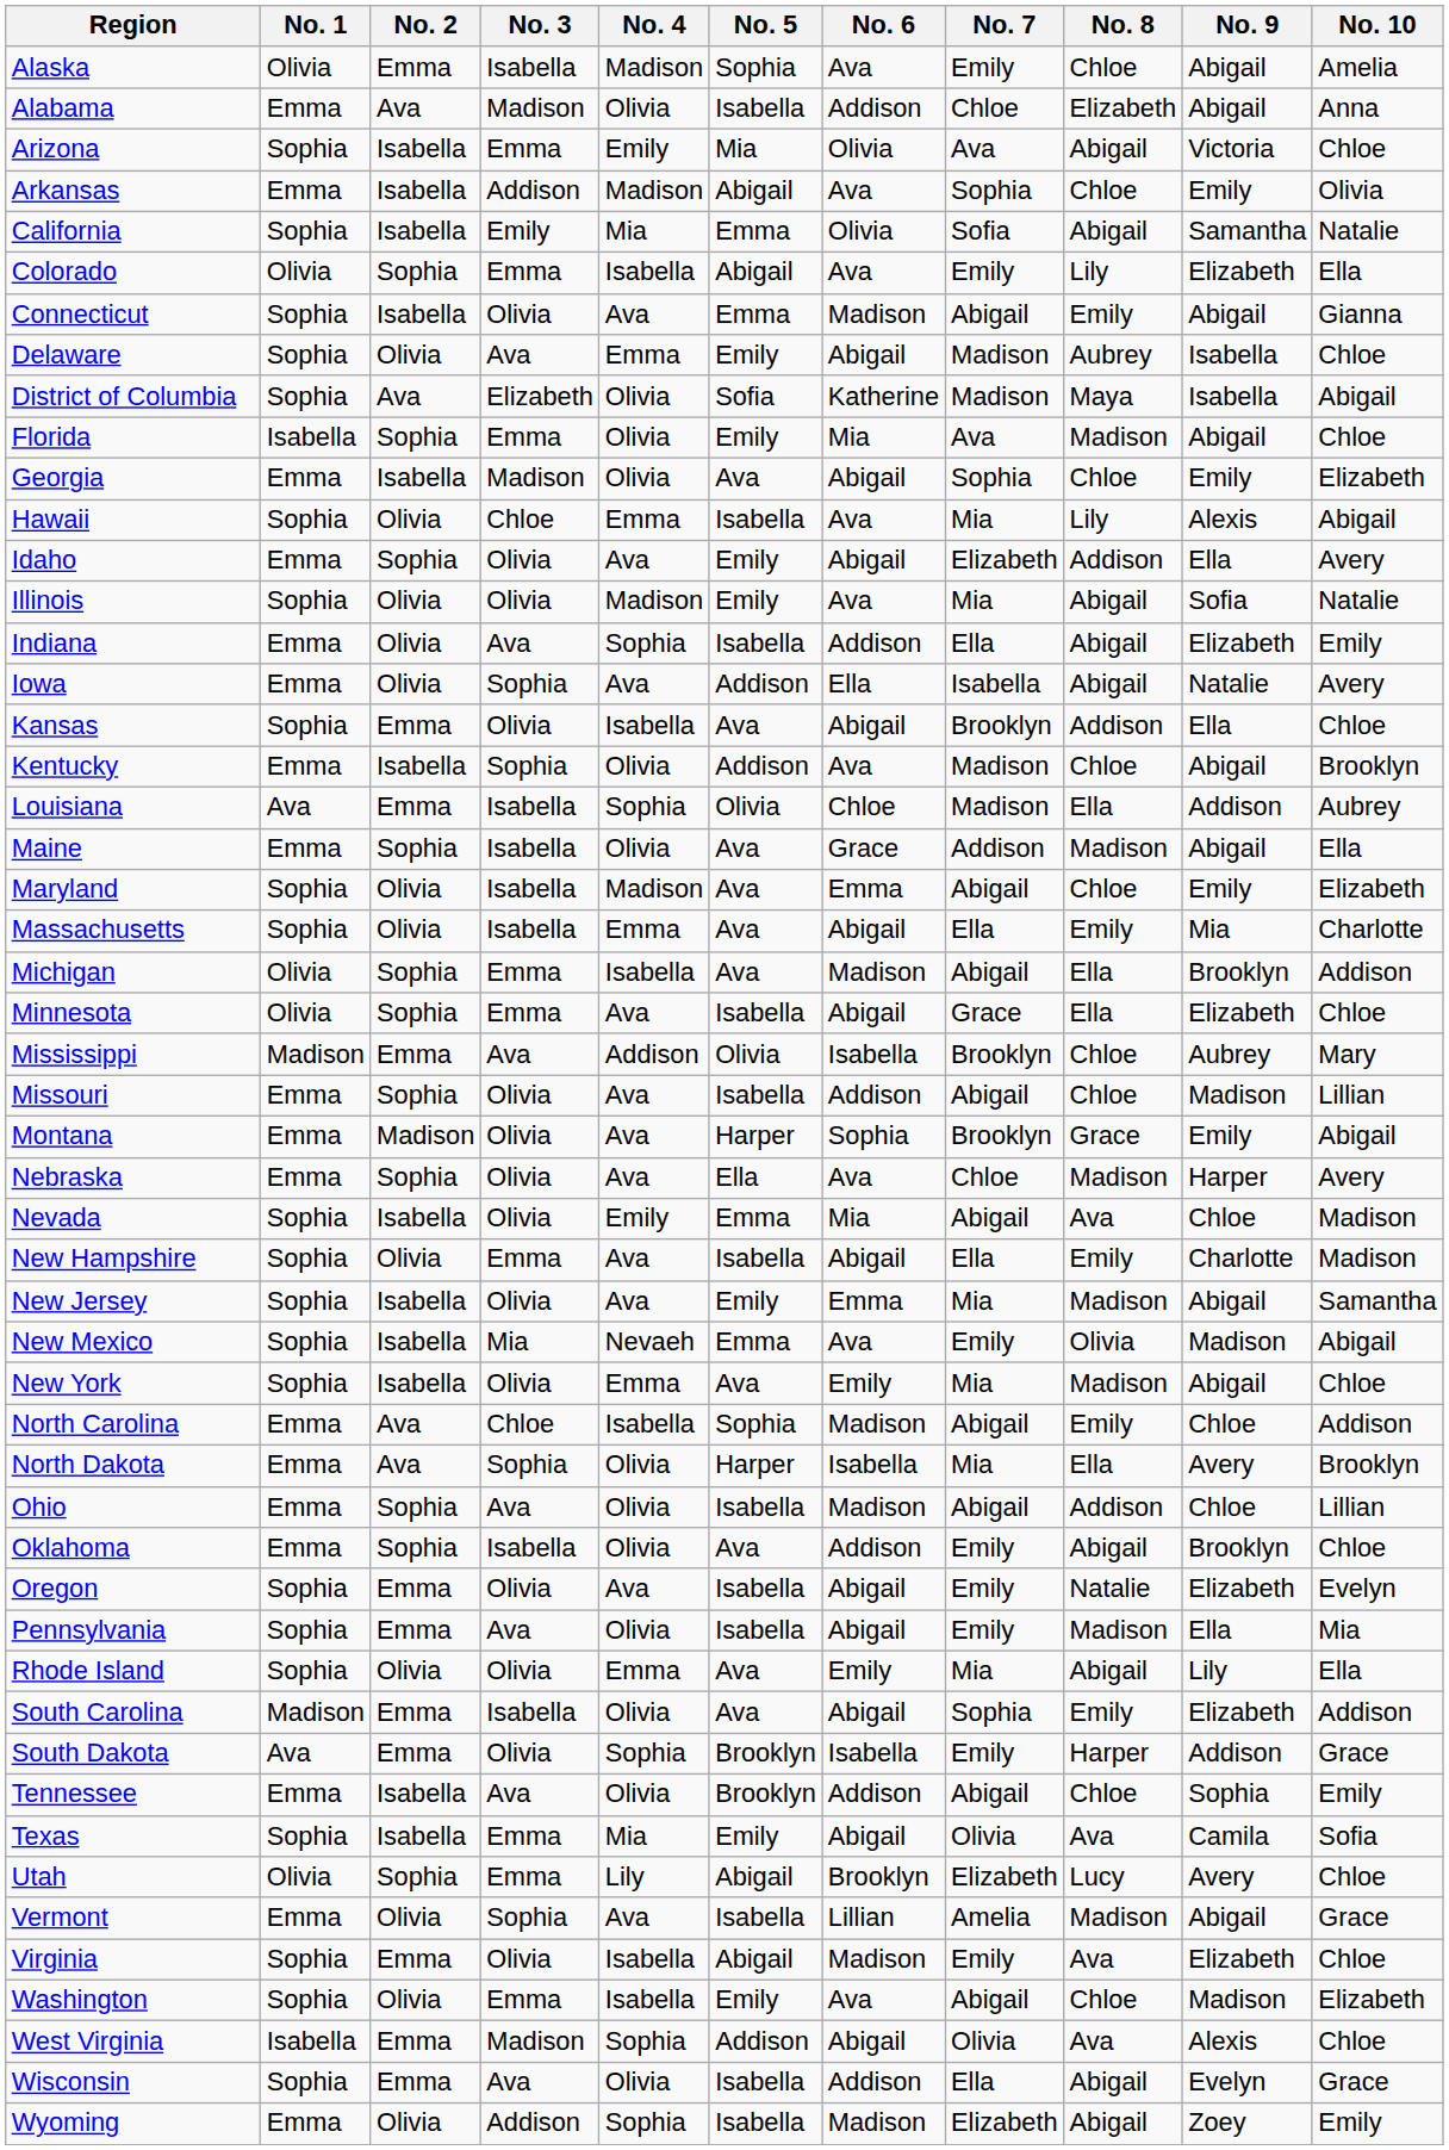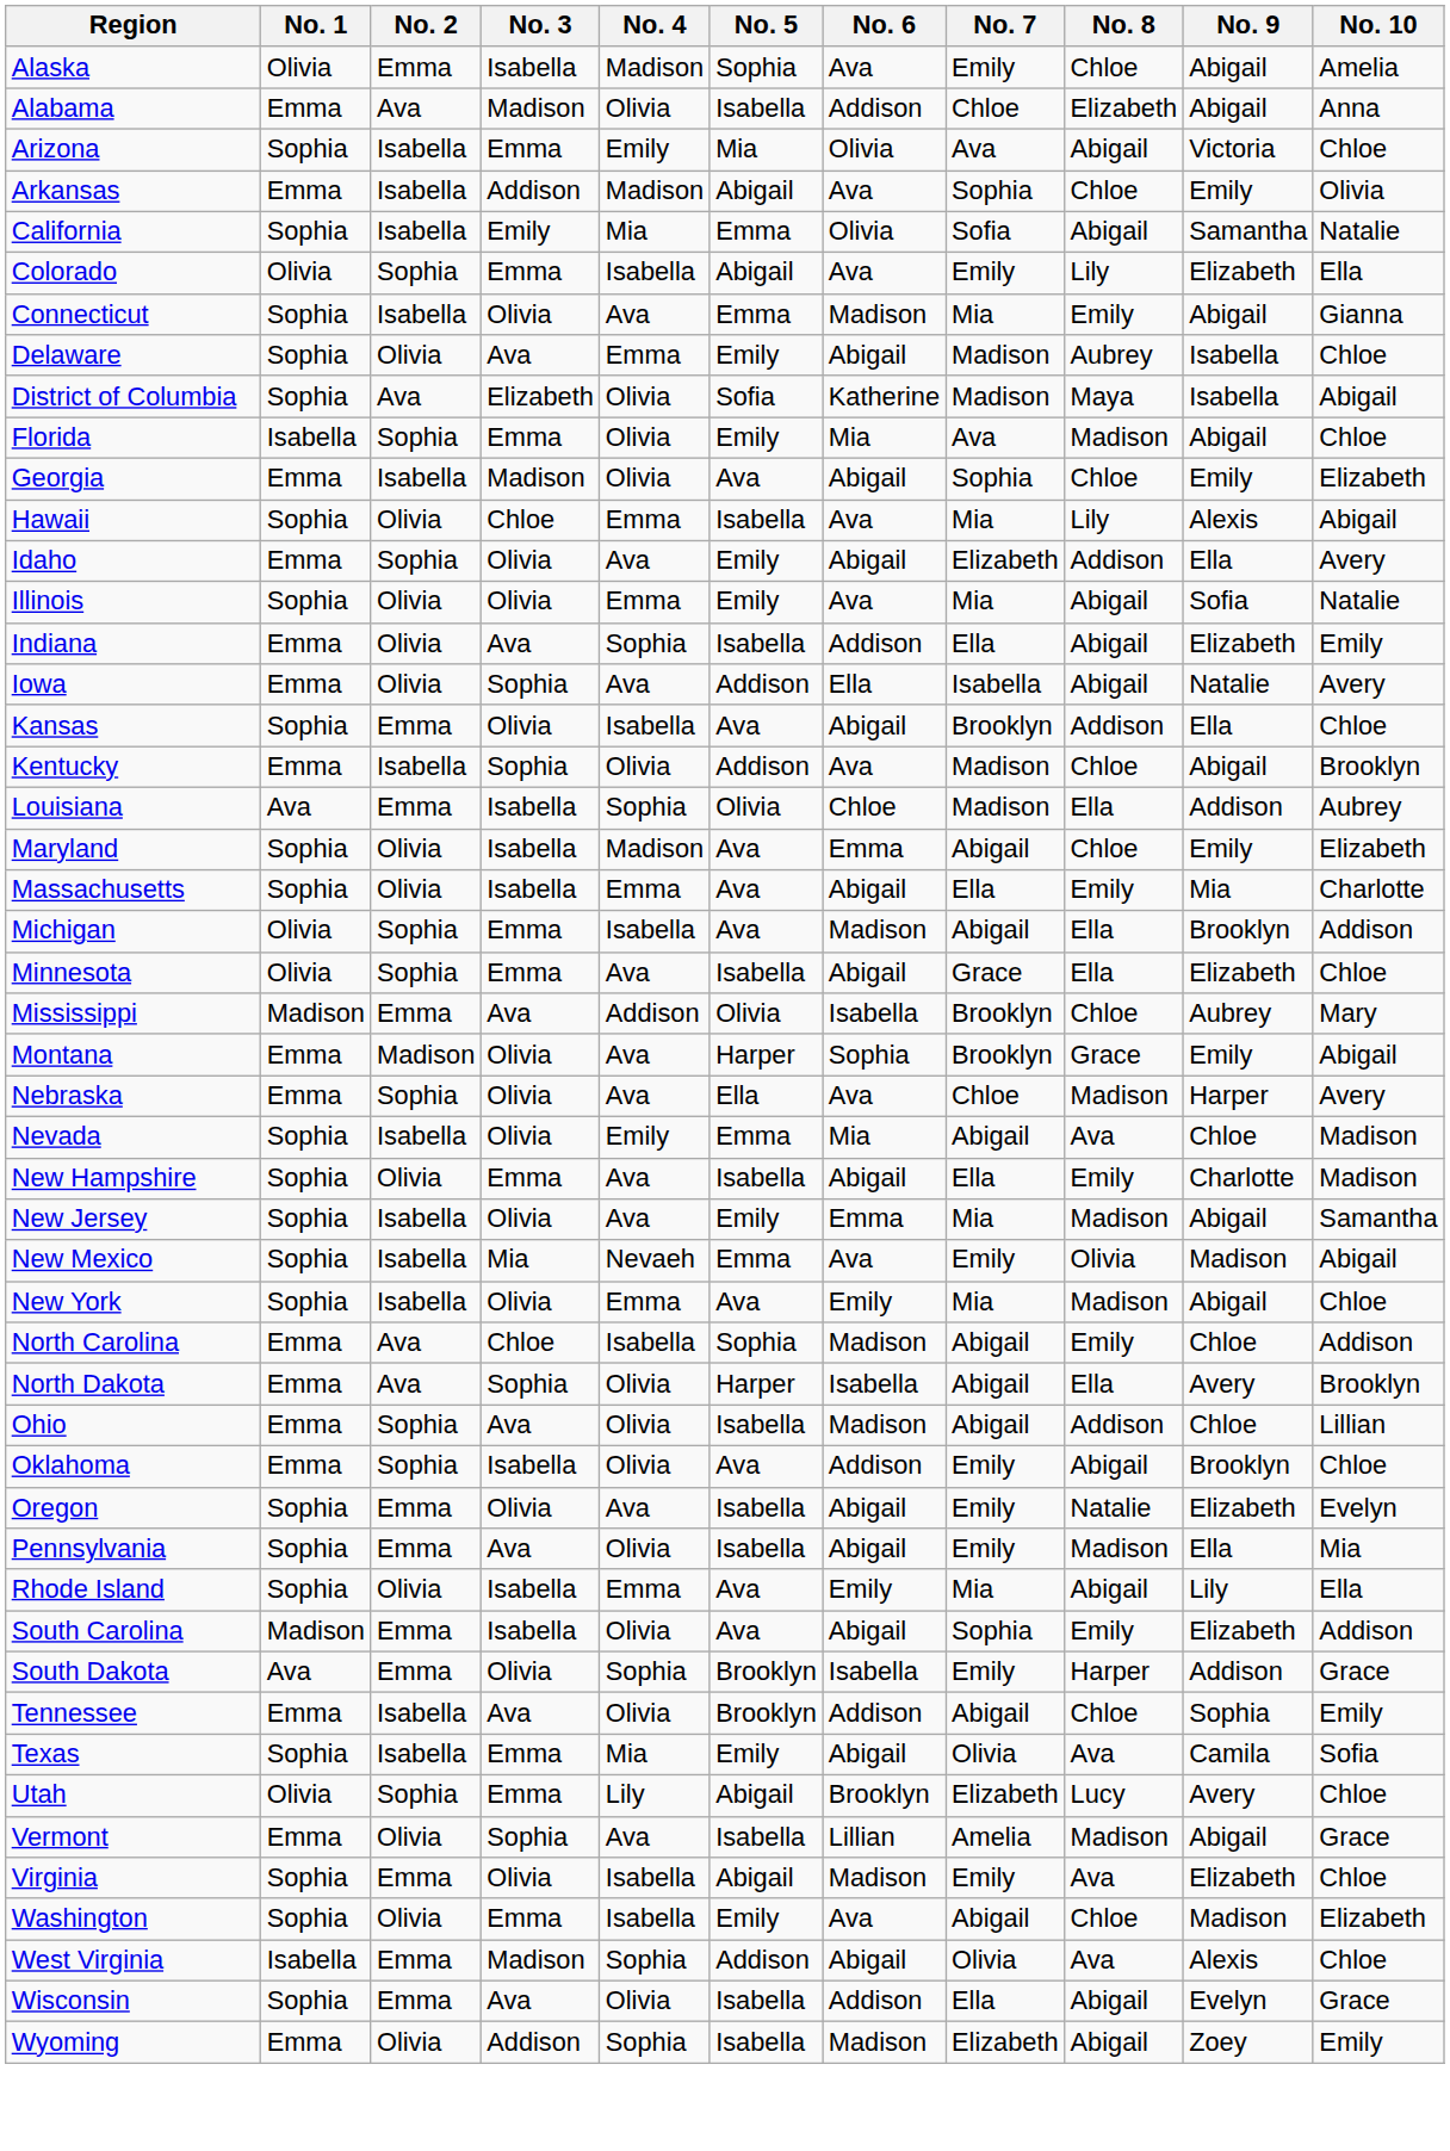 <table class="wikitable sortable mw-collapsible" style="min-width:22em">
 <tr>
 <th width=150>Region</th>
 <th>No. 1</th>
 <th>No. 2</th>
 <th>No. 3</th>
 <th>No. 4</th>
 <th>No. 5</th>
 <th>No. 6</th>
 <th>No. 7</th>
 <th>No. 8</th>
 <th>No. 9</th>
 <th>No. 10</th>
 </tr>
 <tr>
 <td><a href='#'>Alaska</a></td>
 <td>Olivia</td>
 <td>Emma</td>
 <td>Isabella</td>
 <td>Madison</td>
 <td>Sophia</td>
 <td>Ava</td>
 <td>Emily</td>
 <td>Chloe</td>
 <td>Abigail</td>
 <td>Amelia</td>
 </tr>
 <tr>
 <td><a href='#'>Alabama</a></td>
 <td>Emma</td>
 <td>Ava</td>
 <td>Madison</td>
 <td>Olivia</td>
 <td>Isabella</td>
 <td>Addison</td>
 <td>Chloe</td>
 <td>Elizabeth</td>
 <td>Abigail</td>
 <td>Anna</td>
 </tr>
 <tr>
 <td><a href='#'>Arizona</a></td>
 <td>Sophia</td>
 <td>Isabella</td>
 <td>Emma</td>
 <td>Emily</td>
 <td>Mia</td>
 <td>Olivia</td>
 <td>Ava</td>
 <td>Abigail</td>
 <td>Victoria</td>
 <td>Chloe</td>
 </tr>
 <tr>
 <td><a href='#'>Arkansas</a></td>
 <td>Emma</td>
 <td>Isabella</td>
 <td>Addison</td>
 <td>Madison</td>
 <td>Abigail</td>
 <td>Ava</td>
 <td>Sophia</td>
 <td>Chloe</td>
 <td>Emily</td>
 <td>Olivia</td>
 </tr>
 <tr>
 <td><a href='#'>California</a></td>
 <td>Sophia</td>
 <td>Isabella</td>
 <td>Emily</td>
 <td>Mia</td>
 <td>Emma</td>
 <td>Olivia</td>
 <td>Sofia</td>
 <td>Abigail</td>
 <td>Samantha</td>
 <td>Natalie</td>
 </tr>
 <tr>
 <td><a href='#'>Colorado</a></td>
 <td>Olivia</td>
 <td>Sophia</td>
 <td>Emma</td>
 <td>Isabella</td>
 <td>Abigail</td>
 <td>Ava</td>
 <td>Emily</td>
 <td>Lily</td>
 <td>Elizabeth</td>
 <td>Ella</td>
 </tr>
 <tr>
 <td><a href='#'>Connecticut</a></td>
 <td>Sophia</td>
 <td>Isabella</td>
 <td>Olivia</td>
 <td>Ava</td>
 <td>Emma</td>
 <td>Madison</td>
-<td>Abigail</td>
+<td>Mia</td>
 <td>Emily</td>
 <td>Abigail</td>
 <td>Gianna</td>
 </tr>
 <tr>
 <td><a href='#'>Delaware</a></td>
 <td>Sophia</td>
 <td>Olivia</td>
 <td>Ava</td>
 <td>Emma</td>
 <td>Emily</td>
 <td>Abigail</td>
 <td>Madison</td>
 <td>Aubrey</td>
 <td>Isabella</td>
 <td>Chloe</td>
 </tr>
 <tr>
 <td><a href='#'>District of Columbia</a></td>
 <td>Sophia</td>
 <td>Ava</td>
 <td>Elizabeth</td>
 <td>Olivia</td>
 <td>Sofia</td>
 <td>Katherine</td>
 <td>Madison</td>
 <td>Maya</td>
 <td>Isabella</td>
 <td>Abigail</td>
 </tr>
 <tr>
 <td><a href='#'>Florida</a></td>
 <td>Isabella</td>
 <td>Sophia</td>
 <td>Emma</td>
 <td>Olivia</td>
 <td>Emily</td>
 <td>Mia</td>
 <td>Ava</td>
 <td>Madison</td>
 <td>Abigail</td>
 <td>Chloe</td>
 </tr>
 <tr>
 <td><a href='#'>Georgia</a></td>
 <td>Emma</td>
 <td>Isabella</td>
 <td>Madison</td>
 <td>Olivia</td>
 <td>Ava</td>
 <td>Abigail</td>
 <td>Sophia</td>
 <td>Chloe</td>
 <td>Emily</td>
 <td>Elizabeth</td>
 </tr>
 <tr>
 <td><a href='#'>Hawaii</a></td>
 <td>Sophia</td>
 <td>Olivia</td>
 <td>Chloe</td>
 <td>Emma</td>
 <td>Isabella</td>
 <td>Ava</td>
 <td>Mia</td>
 <td>Lily</td>
 <td>Alexis</td>
 <td>Abigail</td>
 </tr>
 <tr>
 <td><a href='#'>Idaho</a></td>
 <td>Emma</td>
 <td>Sophia</td>
 <td>Olivia</td>
 <td>Ava</td>
 <td>Emily</td>
 <td>Abigail</td>
 <td>Elizabeth</td>
 <td>Addison</td>
 <td>Ella</td>
 <td>Avery</td>
 </tr>
 <tr>
 <td><a href='#'>Illinois</a></td>
 <td>Sophia</td>
 <td>Olivia</td>
 <td>Olivia</td>
-<td>Madison</td>
+<td>Emma</td>
 <td>Emily</td>
 <td>Ava</td>
 <td>Mia</td>
 <td>Abigail</td>
 <td>Sofia</td>
 <td>Natalie</td>
 </tr>
 <tr>
 <td><a href='#'>Indiana</a></td>
 <td>Emma</td>
 <td>Olivia</td>
 <td>Ava</td>
 <td>Sophia</td>
 <td>Isabella</td>
 <td>Addison</td>
 <td>Ella</td>
 <td>Abigail</td>
 <td>Elizabeth</td>
 <td>Emily</td>
 </tr>
 <tr>
 <td><a href='#'>Iowa</a></td>
 <td>Emma</td>
 <td>Olivia</td>
 <td>Sophia</td>
 <td>Ava</td>
 <td>Addison</td>
 <td>Ella</td>
 <td>Isabella</td>
 <td>Abigail</td>
 <td>Natalie</td>
 <td>Avery</td>
 </tr>
 <tr>
 <td><a href='#'>Kansas</a></td>
 <td>Sophia</td>
 <td>Emma</td>
 <td>Olivia</td>
 <td>Isabella</td>
 <td>Ava</td>
 <td>Abigail</td>
 <td>Brooklyn</td>
 <td>Addison</td>
 <td>Ella</td>
 <td>Chloe</td>
 </tr>
 <tr>
 <td><a href='#'>Kentucky</a></td>
 <td>Emma</td>
 <td>Isabella</td>
 <td>Sophia</td>
 <td>Olivia</td>
 <td>Addison</td>
 <td>Ava</td>
 <td>Madison</td>
 <td>Chloe</td>
 <td>Abigail</td>
 <td>Brooklyn</td>
 </tr>
 <tr>
 <td><a href='#'>Louisiana</a></td>
 <td>Ava</td>
 <td>Emma</td>
 <td>Isabella</td>
 <td>Sophia</td>
 <td>Olivia</td>
 <td>Chloe</td>
 <td>Madison</td>
 <td>Ella</td>
 <td>Addison</td>
 <td>Aubrey</td>
 </tr>
 <tr>
-<td><a href='#'>Maine</a></td>
-<td>Emma</td>
-<td>Sophia</td>
-<td>Isabella</td>
-<td>Olivia</td>
-<td>Ava</td>
-<td>Grace</td>
-<td>Addison</td>
-<td>Madison</td>
-<td>Abigail</td>
-<td>Ella</td>
-</tr>
-<tr>
 <td><a href='#'>Maryland</a></td>
 <td>Sophia</td>
 <td>Olivia</td>
 <td>Isabella</td>
 <td>Madison</td>
 <td>Ava</td>
 <td>Emma</td>
 <td>Abigail</td>
 <td>Chloe</td>
 <td>Emily</td>
 <td>Elizabeth</td>
 </tr>
 <tr>
 <td><a href='#'>Massachusetts</a></td>
 <td>Sophia</td>
 <td>Olivia</td>
 <td>Isabella</td>
 <td>Emma</td>
 <td>Ava</td>
 <td>Abigail</td>
 <td>Ella</td>
 <td>Emily</td>
 <td>Mia</td>
 <td>Charlotte</td>
 </tr>
 <tr>
 <td><a href='#'>Michigan</a></td>
 <td>Olivia</td>
 <td>Sophia</td>
 <td>Emma</td>
 <td>Isabella</td>
 <td>Ava</td>
 <td>Madison</td>
 <td>Abigail</td>
 <td>Ella</td>
 <td>Brooklyn</td>
 <td>Addison</td>
 </tr>
 <tr>
 <td><a href='#'>Minnesota</a></td>
 <td>Olivia</td>
 <td>Sophia</td>
 <td>Emma</td>
 <td>Ava</td>
 <td>Isabella</td>
 <td>Abigail</td>
 <td>Grace</td>
 <td>Ella</td>
 <td>Elizabeth</td>
 <td>Chloe</td>
 </tr>
 <tr>
 <td><a href='#'>Mississippi</a></td>
 <td>Madison</td>
 <td>Emma</td>
 <td>Ava</td>
 <td>Addison</td>
 <td>Olivia</td>
 <td>Isabella</td>
 <td>Brooklyn</td>
 <td>Chloe</td>
 <td>Aubrey</td>
 <td>Mary</td>
-</tr>
-<tr>
-<td><a href='#'>Missouri</a></td>
-<td>Emma</td>
-<td>Sophia</td>
-<td>Olivia</td>
-<td>Ava</td>
-<td>Isabella</td>
-<td>Addison</td>
-<td>Abigail</td>
-<td>Chloe</td>
-<td>Madison</td>
-<td>Lillian</td>
 </tr>
 <tr>
 <td><a href='#'>Montana</a></td>
 <td>Emma</td>
 <td>Madison</td>
 <td>Olivia</td>
 <td>Ava</td>
 <td>Harper</td>
 <td>Sophia</td>
 <td>Brooklyn</td>
 <td>Grace</td>
 <td>Emily</td>
 <td>Abigail</td>
 </tr>
 <tr>
 <td><a href='#'>Nebraska</a></td>
 <td>Emma</td>
 <td>Sophia</td>
 <td>Olivia</td>
 <td>Ava</td>
 <td>Ella</td>
 <td>Ava</td>
 <td>Chloe</td>
 <td>Madison</td>
 <td>Harper</td>
 <td>Avery</td>
 </tr>
 <tr>
 <td><a href='#'>Nevada</a></td>
 <td>Sophia</td>
 <td>Isabella</td>
 <td>Olivia</td>
 <td>Emily</td>
 <td>Emma</td>
 <td>Mia</td>
 <td>Abigail</td>
 <td>Ava</td>
 <td>Chloe</td>
 <td>Madison</td>
 </tr>
 <tr>
 <td><a href='#'>New Hampshire</a></td>
 <td>Sophia</td>
 <td>Olivia</td>
 <td>Emma</td>
 <td>Ava</td>
 <td>Isabella</td>
 <td>Abigail</td>
 <td>Ella</td>
 <td>Emily</td>
 <td>Charlotte</td>
 <td>Madison</td>
 </tr>
 <tr>
 <td><a href='#'>New Jersey</a></td>
 <td>Sophia</td>
 <td>Isabella</td>
 <td>Olivia</td>
 <td>Ava</td>
 <td>Emily</td>
 <td>Emma</td>
 <td>Mia</td>
 <td>Madison</td>
 <td>Abigail</td>
 <td>Samantha</td>
 </tr>
 <tr>
 <td><a href='#'>New Mexico</a></td>
 <td>Sophia</td>
 <td>Isabella</td>
 <td>Mia</td>
 <td>Nevaeh</td>
 <td>Emma</td>
 <td>Ava</td>
 <td>Emily</td>
 <td>Olivia</td>
 <td>Madison</td>
 <td>Abigail</td>
 </tr>
 <tr>
 <td><a href='#'>New York</a></td>
 <td>Sophia</td>
 <td>Isabella</td>
 <td>Olivia</td>
 <td>Emma</td>
 <td>Ava</td>
 <td>Emily</td>
 <td>Mia</td>
 <td>Madison</td>
 <td>Abigail</td>
 <td>Chloe</td>
 </tr>
 <tr>
 <td><a href='#'>North Carolina</a></td>
 <td>Emma</td>
 <td>Ava</td>
 <td>Chloe</td>
 <td>Isabella</td>
 <td>Sophia</td>
 <td>Madison</td>
 <td>Abigail</td>
 <td>Emily</td>
 <td>Chloe</td>
 <td>Addison</td>
 </tr>
 <tr>
 <td><a href='#'>North Dakota</a></td>
 <td>Emma</td>
 <td>Ava</td>
 <td>Sophia</td>
 <td>Olivia</td>
 <td>Harper</td>
 <td>Isabella</td>
-<td>Mia</td>
+<td>Abigail</td>
 <td>Ella</td>
 <td>Avery</td>
 <td>Brooklyn</td>
 </tr>
 <tr>
 <td><a href='#'>Ohio</a></td>
 <td>Emma</td>
 <td>Sophia</td>
 <td>Ava</td>
 <td>Olivia</td>
 <td>Isabella</td>
 <td>Madison</td>
 <td>Abigail</td>
 <td>Addison</td>
 <td>Chloe</td>
 <td>Lillian</td>
 </tr>
 <tr>
 <td><a href='#'>Oklahoma</a></td>
 <td>Emma</td>
 <td>Sophia</td>
 <td>Isabella</td>
 <td>Olivia</td>
 <td>Ava</td>
 <td>Addison</td>
 <td>Emily</td>
 <td>Abigail</td>
 <td>Brooklyn</td>
 <td>Chloe</td>
 </tr>
 <tr>
 <td><a href='#'>Oregon</a></td>
 <td>Sophia</td>
 <td>Emma</td>
 <td>Olivia</td>
 <td>Ava</td>
 <td>Isabella</td>
 <td>Abigail</td>
 <td>Emily</td>
 <td>Natalie</td>
 <td>Elizabeth</td>
 <td>Evelyn</td>
 </tr>
 <tr>
 <td><a href='#'>Pennsylvania</a></td>
 <td>Sophia</td>
 <td>Emma</td>
 <td>Ava</td>
 <td>Olivia</td>
 <td>Isabella</td>
 <td>Abigail</td>
 <td>Emily</td>
 <td>Madison</td>
 <td>Ella</td>
 <td>Mia</td>
 </tr>
 <tr>
 <td><a href='#'>Rhode Island</a></td>
 <td>Sophia</td>
 <td>Olivia</td>
-<td>Olivia</td>
+<td>Isabella</td>
 <td>Emma</td>
 <td>Ava</td>
 <td>Emily</td>
 <td>Mia</td>
 <td>Abigail</td>
 <td>Lily</td>
 <td>Ella</td>
 </tr>
 <tr>
 <td><a href='#'>South Carolina</a></td>
 <td>Madison</td>
 <td>Emma</td>
 <td>Isabella</td>
 <td>Olivia</td>
 <td>Ava</td>
 <td>Abigail</td>
 <td>Sophia</td>
 <td>Emily</td>
 <td>Elizabeth</td>
 <td>Addison</td>
 </tr>
 <tr>
 <td><a href='#'>South Dakota</a></td>
 <td>Ava</td>
 <td>Emma</td>
 <td>Olivia</td>
 <td>Sophia</td>
 <td>Brooklyn</td>
 <td>Isabella</td>
 <td>Emily</td>
 <td>Harper</td>
 <td>Addison</td>
 <td>Grace</td>
 </tr>
 <tr>
 <td><a href='#'>Tennessee</a></td>
 <td>Emma</td>
 <td>Isabella</td>
 <td>Ava</td>
 <td>Olivia</td>
 <td>Brooklyn</td>
 <td>Addison</td>
 <td>Abigail</td>
 <td>Chloe</td>
 <td>Sophia</td>
 <td>Emily</td>
 </tr>
 <tr>
 <td><a href='#'>Texas</a></td>
 <td>Sophia</td>
 <td>Isabella</td>
 <td>Emma</td>
 <td>Mia</td>
 <td>Emily</td>
 <td>Abigail</td>
 <td>Olivia</td>
 <td>Ava</td>
 <td>Camila</td>
 <td>Sofia</td>
 </tr>
 <tr>
 <td><a href='#'>Utah</a></td>
 <td>Olivia</td>
 <td>Sophia</td>
 <td>Emma</td>
 <td>Lily</td>
 <td>Abigail</td>
 <td>Brooklyn</td>
 <td>Elizabeth</td>
 <td>Lucy</td>
 <td>Avery</td>
 <td>Chloe</td>
 </tr>
 <tr>
 <td><a href='#'>Vermont</a></td>
 <td>Emma</td>
 <td>Olivia</td>
 <td>Sophia</td>
 <td>Ava</td>
 <td>Isabella</td>
 <td>Lillian</td>
 <td>Amelia</td>
 <td>Madison</td>
 <td>Abigail</td>
 <td>Grace</td>
 </tr>
 <tr>
 <td><a href='#'>Virginia</a></td>
 <td>Sophia</td>
 <td>Emma</td>
 <td>Olivia</td>
 <td>Isabella</td>
 <td>Abigail</td>
 <td>Madison</td>
 <td>Emily</td>
 <td>Ava</td>
 <td>Elizabeth</td>
 <td>Chloe</td>
 </tr>
 <tr>
 <td><a href='#'>Washington</a></td>
 <td>Sophia</td>
 <td>Olivia</td>
 <td>Emma</td>
 <td>Isabella</td>
 <td>Emily</td>
 <td>Ava</td>
 <td>Abigail</td>
 <td>Chloe</td>
 <td>Madison</td>
 <td>Elizabeth</td>
 </tr>
 <tr>
 <td><a href='#'>West Virginia</a></td>
 <td>Isabella</td>
 <td>Emma</td>
 <td>Madison</td>
 <td>Sophia</td>
 <td>Addison</td>
 <td>Abigail</td>
 <td>Olivia</td>
 <td>Ava</td>
 <td>Alexis</td>
 <td>Chloe</td>
 </tr>
 <tr>
 <td><a href='#'>Wisconsin</a></td>
 <td>Sophia</td>
 <td>Emma</td>
 <td>Ava</td>
 <td>Olivia</td>
 <td>Isabella</td>
 <td>Addison</td>
 <td>Ella</td>
 <td>Abigail</td>
 <td>Evelyn</td>
 <td>Grace</td>
 </tr>
 <tr>
 <td><a href='#'>Wyoming</a></td>
 <td>Emma</td>
 <td>Olivia</td>
 <td>Addison</td>
 <td>Sophia</td>
 <td>Isabella</td>
 <td>Madison</td>
 <td>Elizabeth</td>
 <td>Abigail</td>
 <td>Zoey</td>
 <td>Emily</td>
 </tr>
 <tr>
 </tr>
 </table>
